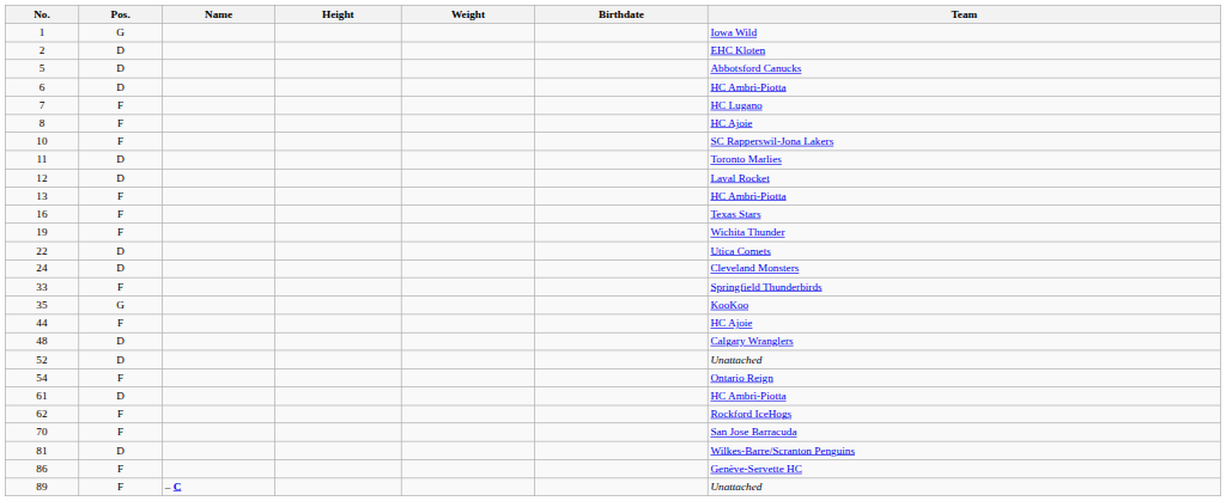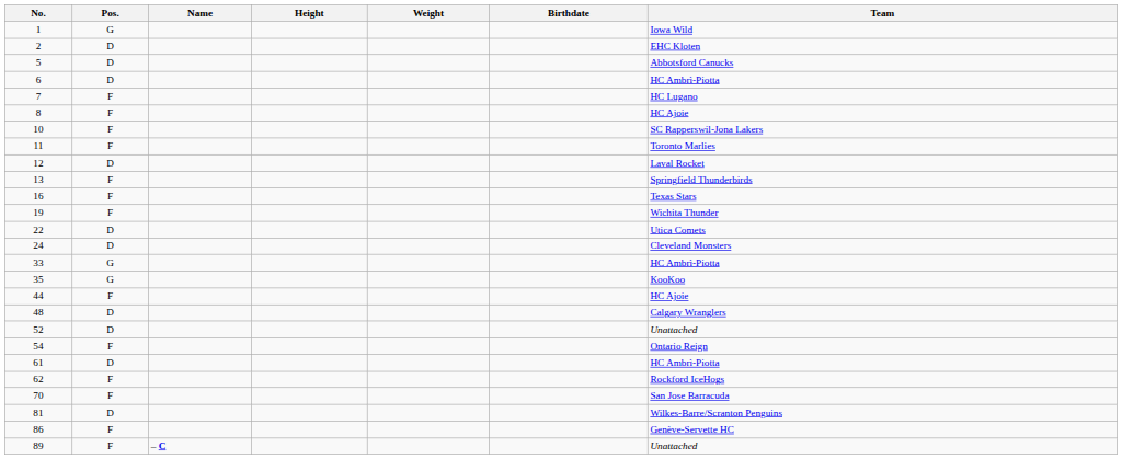 <table width="80%" class="wikitable sortable" style="font-size: 90%; text-align: center;">
 <tr>
 <th>No.</th>
 <th>Pos.</th>
 <th>Name</th>
 <th>Height</th>
 <th>Weight</th>
 <th>Birthdate</th>
 <th>Team</th>
 </tr>
 <tr>
 <td>1</td>
 <td>G</td>
 <td align=left></td>
 <td></td>
 <td></td>
 <td></td>
 <td style="text-align:left;"> <a href='#'>Iowa Wild</a></td>
 </tr>
 <tr>
 <td>2</td>
 <td>D</td>
 <td align=left></td>
 <td></td>
 <td></td>
 <td></td>
 <td style="text-align:left;"> <a href='#'>EHC Kloten</a></td>
 </tr>
 <tr>
 <td>5</td>
 <td>D</td>
 <td align=left></td>
 <td></td>
 <td></td>
 <td></td>
 <td style="text-align:left;"> <a href='#'>Abbotsford Canucks</a></td>
 </tr>
 <tr>
 <td>6</td>
 <td>D</td>
 <td align=left></td>
 <td></td>
 <td></td>
 <td></td>
 <td style="text-align:left;"> <a href='#'>HC Ambrì-Piotta</a></td>
 </tr>
 <tr>
 <td>7</td>
 <td>F</td>
 <td align=left></td>
 <td></td>
 <td></td>
 <td></td>
 <td style="text-align:left;"> <a href='#'>HC Lugano</a></td>
 </tr>
 <tr>
 <td>8</td>
 <td>F</td>
 <td align=left></td>
 <td></td>
 <td></td>
 <td></td>
 <td style="text-align:left;"> <a href='#'>HC Ajoie</a></td>
 </tr>
 <tr>
 <td>10</td>
 <td>F</td>
 <td align=left></td>
 <td></td>
 <td></td>
 <td></td>
 <td style="text-align:left;"> <a href='#'>SC Rapperswil-Jona Lakers</a></td>
 </tr>
 <tr>
 <td>11</td>
-<td>D</td>
+<td>F</td>
 <td align=left></td>
 <td></td>
 <td></td>
 <td></td>
 <td style="text-align:left;"> <a href='#'>Toronto Marlies</a></td>
 </tr>
 <tr>
 <td>12</td>
 <td>D</td>
 <td align=left></td>
 <td></td>
 <td></td>
 <td></td>
 <td style="text-align:left;"> <a href='#'>Laval Rocket</a></td>
 </tr>
 <tr>
 <td>13</td>
 <td>F</td>
 <td align=left></td>
 <td></td>
 <td></td>
 <td></td>
-<td style="text-align:left;"> <a href='#'>HC Ambrì-Piotta</a></td>
+<td style="text-align:left;"> <a href='#'>Springfield Thunderbirds</a></td>
 </tr>
 <tr>
 <td>16</td>
 <td>F</td>
 <td align=left></td>
 <td></td>
 <td></td>
 <td></td>
 <td style="text-align:left;"> <a href='#'>Texas Stars</a></td>
 </tr>
 <tr>
 <td>19</td>
 <td>F</td>
 <td align=left></td>
 <td></td>
 <td></td>
 <td></td>
 <td style="text-align:left;"> <a href='#'>Wichita Thunder</a></td>
 </tr>
 <tr>
 <td>22</td>
 <td>D</td>
 <td align=left></td>
 <td></td>
 <td></td>
 <td></td>
 <td style="text-align:left;"> <a href='#'>Utica Comets</a></td>
 </tr>
 <tr>
 <td>24</td>
 <td>D</td>
 <td align=left></td>
 <td></td>
 <td></td>
 <td></td>
 <td style="text-align:left;"> <a href='#'>Cleveland Monsters</a></td>
 </tr>
 <tr>
 <td>33</td>
-<td>F</td>
+<td>G</td>
 <td align=left></td>
 <td></td>
 <td></td>
 <td></td>
-<td style="text-align:left;"> <a href='#'>Springfield Thunderbirds</a></td>
+<td style="text-align:left;"> <a href='#'>HC Ambrì-Piotta</a></td>
 </tr>
 <tr>
 <td>35</td>
 <td>G</td>
 <td align=left></td>
 <td></td>
 <td></td>
 <td></td>
 <td style="text-align:left;"> <a href='#'>KooKoo</a></td>
 </tr>
 <tr>
 <td>44</td>
 <td>F</td>
 <td align=left></td>
 <td></td>
 <td></td>
 <td></td>
 <td style="text-align:left;"> <a href='#'>HC Ajoie</a></td>
 </tr>
 <tr>
 <td>48</td>
 <td>D</td>
 <td align=left></td>
 <td></td>
 <td></td>
 <td></td>
 <td style="text-align:left;"> <a href='#'>Calgary Wranglers</a></td>
 </tr>
 <tr>
 <td>52</td>
 <td>D</td>
 <td align=left></td>
 <td></td>
 <td></td>
 <td></td>
 <td style="text-align:left;"><em>Unattached</em></td>
 </tr>
 <tr>
 <td>54</td>
 <td>F</td>
 <td align=left></td>
 <td></td>
 <td></td>
 <td></td>
 <td style="text-align:left;"> <a href='#'>Ontario Reign</a></td>
 </tr>
 <tr>
 <td>61</td>
 <td>D</td>
 <td align=left></td>
 <td></td>
 <td></td>
 <td></td>
 <td style="text-align:left;"> <a href='#'>HC Ambrì-Piotta</a></td>
 </tr>
 <tr>
 <td>62</td>
 <td>F</td>
 <td align=left></td>
 <td></td>
 <td></td>
 <td></td>
 <td style="text-align:left;"> <a href='#'>Rockford IceHogs</a></td>
 </tr>
 <tr>
 <td>70</td>
 <td>F</td>
 <td align=left></td>
 <td></td>
 <td></td>
 <td></td>
 <td style="text-align:left;"> <a href='#'>San Jose Barracuda</a></td>
 </tr>
 <tr>
 <td>81</td>
 <td>D</td>
 <td align=left></td>
 <td></td>
 <td></td>
 <td></td>
 <td style="text-align:left;"> <a href='#'>Wilkes-Barre/Scranton Penguins</a></td>
 </tr>
 <tr>
 <td>86</td>
 <td>F</td>
 <td align=left></td>
 <td></td>
 <td></td>
 <td></td>
 <td style="text-align:left;"> <a href='#'>Genève-Servette HC</a></td>
 </tr>
 <tr>
 <td>89</td>
 <td>F</td>
 <td align=left> – <strong><a href='#'>C</a></strong></td>
 <td></td>
 <td></td>
 <td></td>
 <td style="text-align:left;"><em>Unattached</em></td>
 </tr>
 </table>
